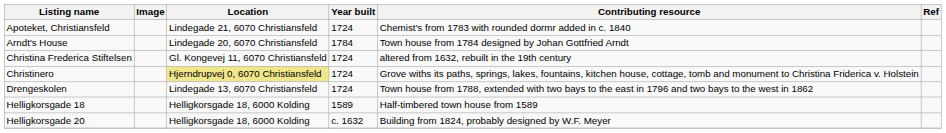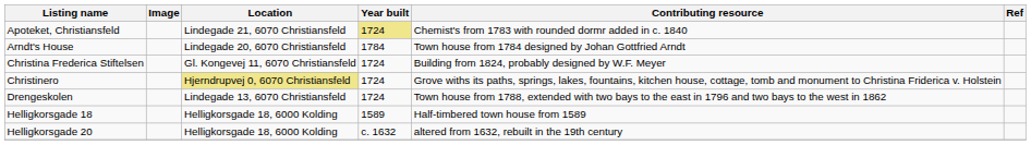 <table class="wikitable sortable">
 <tr>
 <th>Listing name</th>
 <th>Image</th>
 <th>Location</th>
 <th>Year built</th>
 <th>Contributing resource</th>
 <th>Ref</th>
 </tr>
 <tr>
 <td>Apoteket, Christiansfeld</td>
 <td></td>
 <td>Lindegade 21, 6070 Christiansfeld</td>
-<td>1724</td>
+<td style="background: khaki;">1724</td>
 <td>Chemist's from 1783 with rounded dormr added in c. 1840</td>
 <td></td>
 </tr>
 <tr>
 <td>Arndt's House</td>
 <td></td>
 <td>Lindegade 20, 6070 Christiansfeld</td>
 <td>1784</td>
 <td>Town house from 1784 designed by  Johan Gottfried Arndt</td>
 <td></td>
 </tr>
 <tr>
 <td>Christina Frederica Stiftelsen</td>
 <td></td>
 <td>Gl. Kongevej 11, 6070 Christiansfeld</td>
 <td>1724</td>
-<td>altered from 1632, rebuilt in the 19th century</td>
+<td>Building from 1824, probably designed by W.F. Meyer</td>
 <td></td>
 </tr>
 <tr>
 <td>Christinero</td>
 <td></td>
 <td style="background: khaki;">Hjerndrupvej 0, 6070 Christiansfeld</td>
 <td>1724</td>
 <td>Grove withs its paths, springs, lakes, fountains, kitchen house, cottage, tomb and monument to Christina Friderica v. Holstein</td>
 <td></td>
 </tr>
 <tr>
 <td>Drengeskolen</td>
 <td></td>
 <td>Lindegade 13, 6070 Christiansfeld</td>
 <td>1724</td>
 <td>Town house from 1788, extended with two bays to the east in 1796 and two bays to the west in 1862</td>
 <td></td>
 </tr>
 <tr>
 <td>Helligkorsgade 18</td>
 <td></td>
 <td>Helligkorsgade 18, 6000 Kolding</td>
 <td>1589</td>
 <td>Half-timbered town house from 1589</td>
 <td></td>
 </tr>
 <tr>
 <td>Helligkorsgade 20</td>
 <td></td>
 <td>Helligkorsgade 18, 6000 Kolding</td>
 <td>c. 1632</td>
-<td>Building from 1824, probably designed by W.F. Meyer</td>
+<td>altered from 1632, rebuilt in the 19th century</td>
 <td></td>
 </tr>
 <tr>
 </tr>
 </table>
